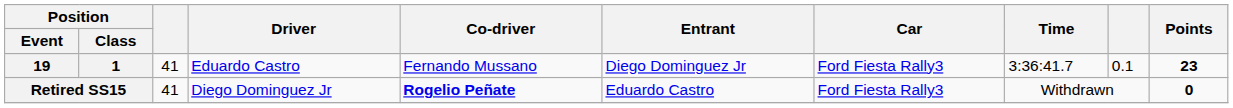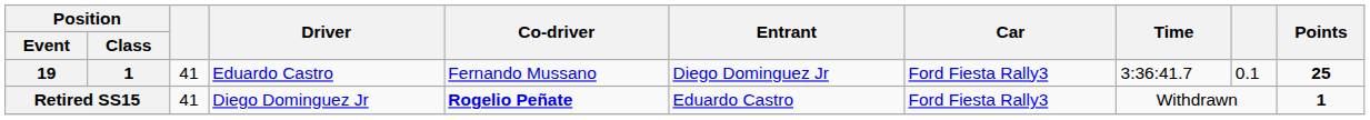 <table class="wikitable" width=85% style="font-size: 85%;">
 <tr>
 <th colspan="2">Position</th>
 <th rowspan="2"></th>
 <th rowspan="2">Driver</th>
 <th rowspan="2">Co-driver</th>
 <th rowspan="2">Entrant</th>
 <th rowspan="2">Car</th>
 <th rowspan="2">Time</th>
 <th rowspan="2"></th>
 <th rowspan="2">Points</th>
 </tr>
 <tr>
 <th>Event</th>
 <th>Class</th>
 </tr>
 <tr>
 <th>19</th>
 <th>1</th>
 <td align="center">41</td>
 <td><a href='#'>Eduardo Castro</a></td>
 <td><a href='#'>Fernando Mussano</a></td>
 <td><a href='#'>Diego Dominguez Jr</a></td>
 <td><a href='#'>Ford Fiesta Rally3</a></td>
 <td>3:36:41.7</td>
 <td>0.1</td>
-<td align="center"><strong>23</strong></td>
+<td align="center"><strong>25</strong></td>
 </tr>
 <tr>
 <th colspan="2">Retired SS15</th>
 <td align="center">41</td>
 <td><a href='#'>Diego Dominguez Jr</a></td>
 <td><strong><a href='#'>Rogelio Peñate</a></strong></td>
 <td><a href='#'>Eduardo Castro</a></td>
 <td><a href='#'>Ford Fiesta Rally3</a></td>
 <td align="center" colspan="2">Withdrawn</td>
-<td align="center"><strong>0</strong></td>
+<td align="center"><strong>1</strong></td>
 </tr>
 <tr>
 </tr>
 </table>
